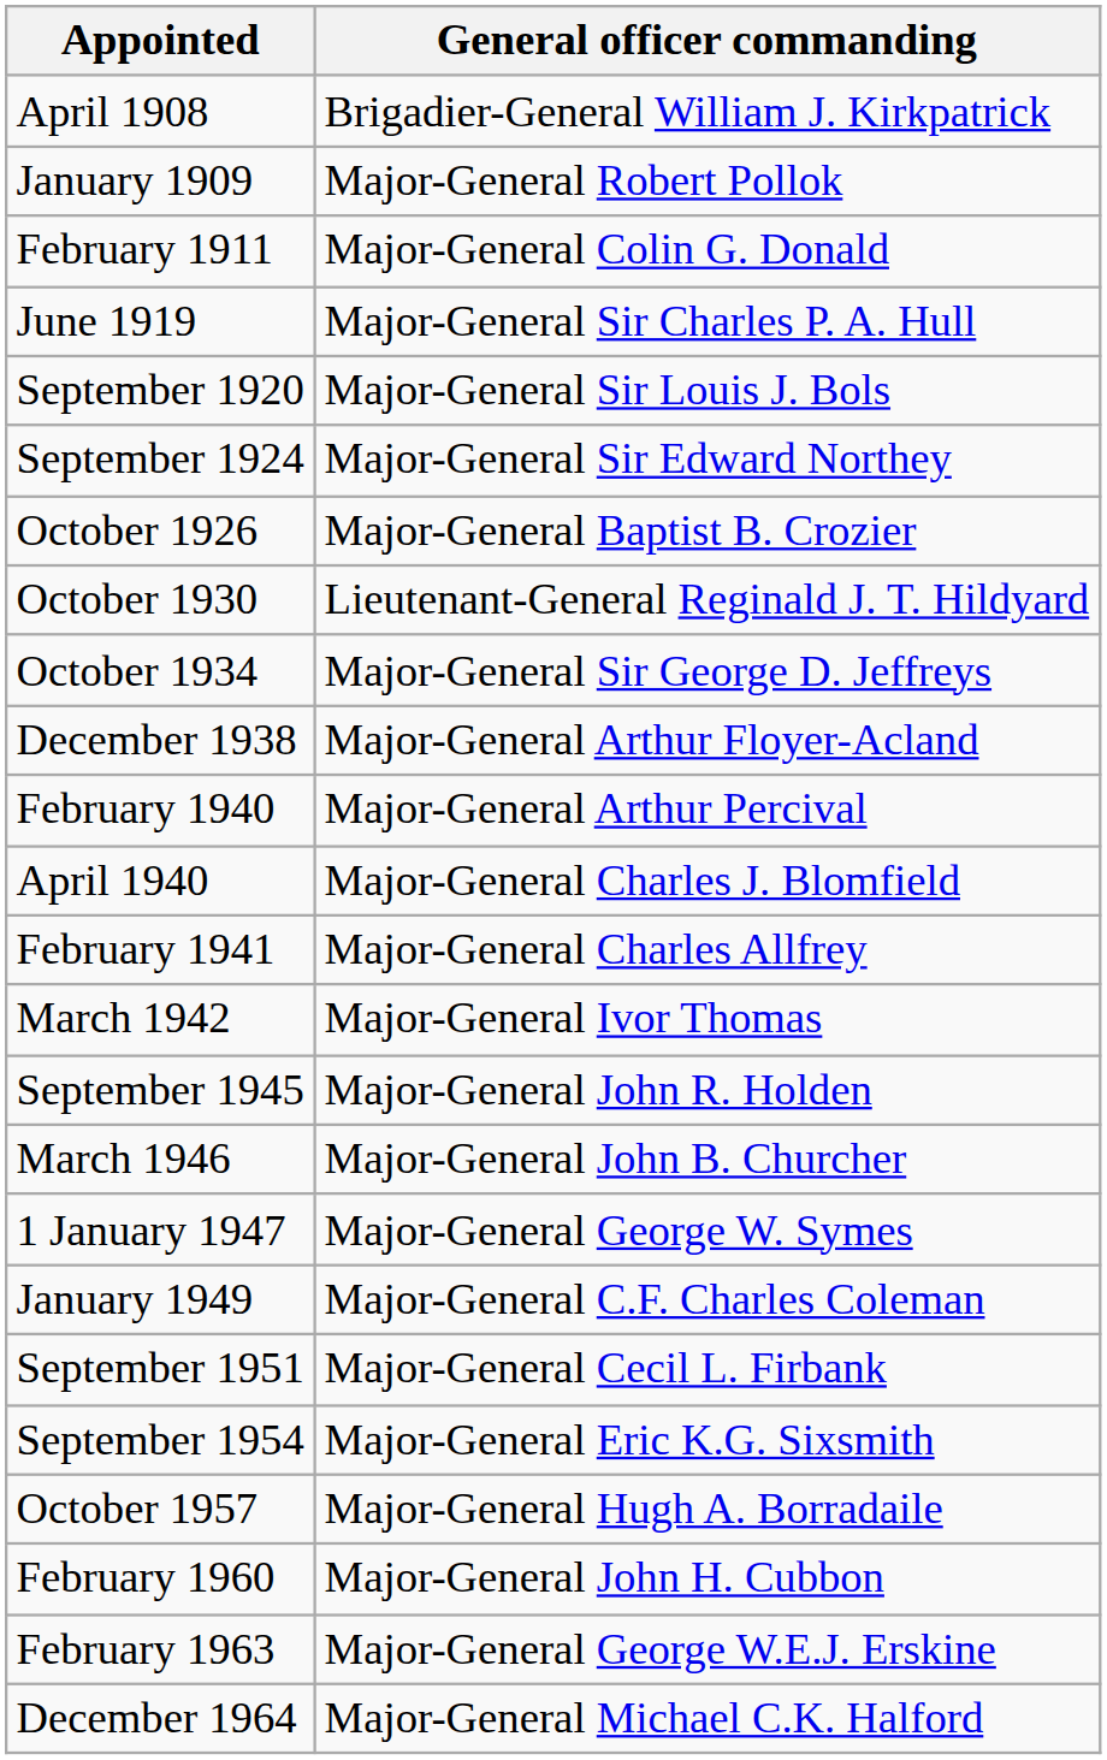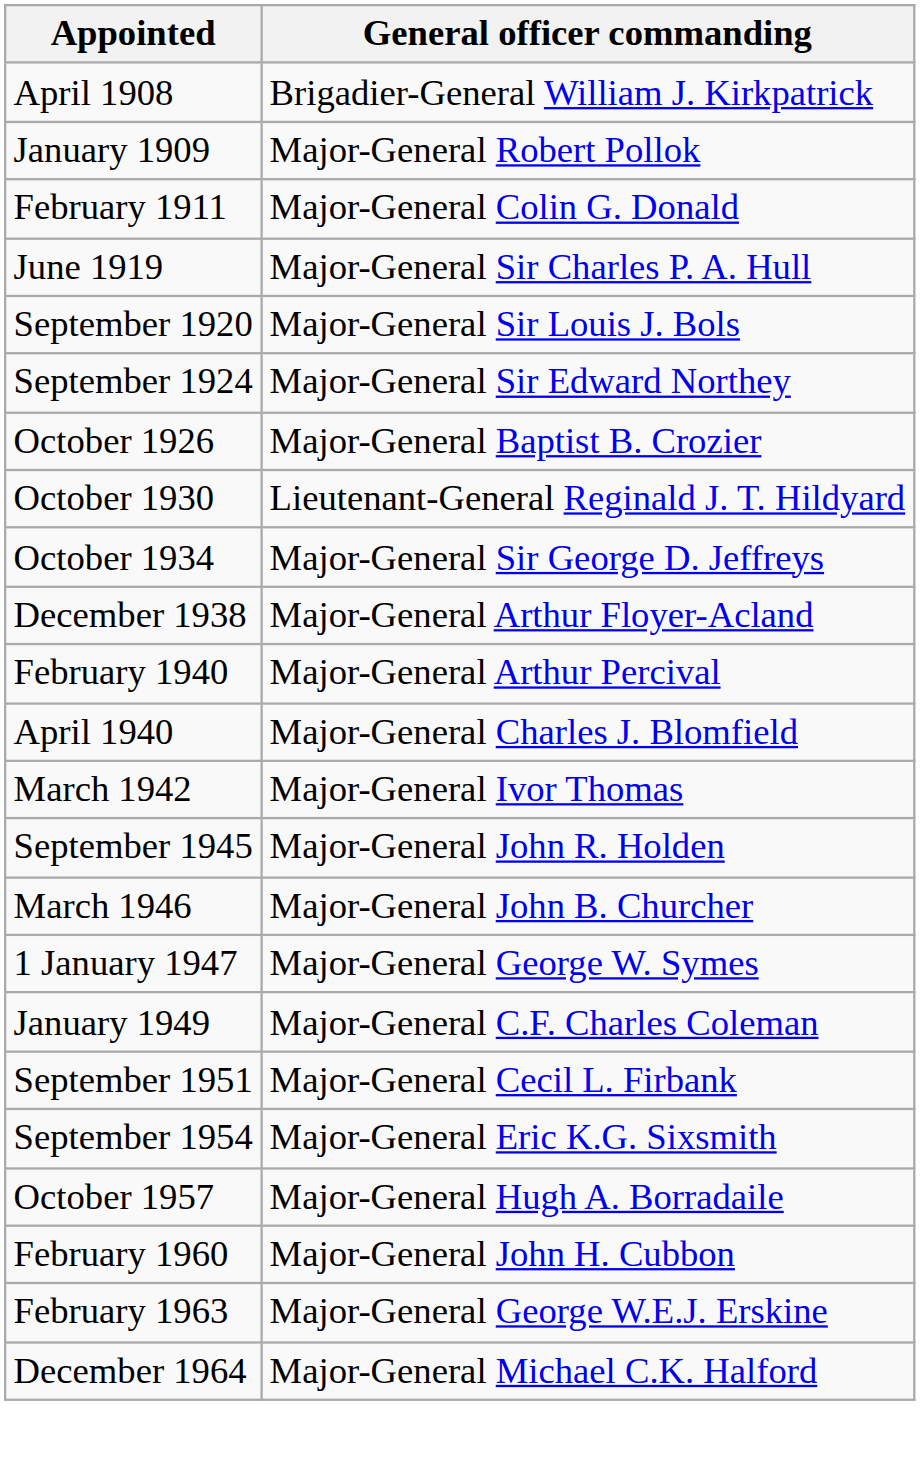 <table class="wikitable" style="text-align: left; border-spacing: 2px; border: 1px solid darkgray;">
 <tr>
 <th>Appointed</th>
 <th>General officer commanding</th>
 </tr>
 <tr>
 <td>April 1908</td>
 <td>Brigadier-General <a href='#'>William J. Kirkpatrick</a></td>
 </tr>
 <tr>
 <td>January 1909</td>
 <td>Major-General <a href='#'>Robert Pollok</a></td>
 </tr>
 <tr>
 <td>February 1911</td>
 <td>Major-General <a href='#'>Colin G. Donald</a></td>
 </tr>
 <tr>
 <td>June 1919</td>
 <td>Major-General <a href='#'>Sir Charles P. A. Hull</a></td>
 </tr>
 <tr>
 <td>September 1920</td>
 <td>Major-General <a href='#'>Sir Louis J. Bols</a></td>
 </tr>
 <tr>
 <td>September 1924</td>
 <td>Major-General <a href='#'>Sir Edward Northey</a></td>
 </tr>
 <tr>
 <td>October 1926</td>
 <td>Major-General <a href='#'>Baptist B. Crozier</a></td>
 </tr>
 <tr>
 <td>October 1930</td>
 <td>Lieutenant-General <a href='#'>Reginald J. T. Hildyard</a></td>
 </tr>
 <tr>
 <td>October 1934</td>
 <td>Major-General <a href='#'>Sir George D. Jeffreys</a></td>
 </tr>
 <tr>
 <td>December 1938</td>
 <td>Major-General <a href='#'>Arthur Floyer-Acland</a></td>
 </tr>
 <tr>
 <td>February 1940</td>
 <td>Major-General <a href='#'>Arthur Percival</a></td>
 </tr>
 <tr>
 <td>April 1940</td>
 <td>Major-General <a href='#'>Charles J. Blomfield</a></td>
 </tr>
 <tr>
-<td>February 1941</td>
-<td>Major-General <a href='#'>Charles Allfrey</a></td>
-</tr>
-<tr>
 <td>March 1942</td>
 <td>Major-General <a href='#'>Ivor Thomas</a></td>
 </tr>
 <tr>
 <td>September 1945</td>
 <td>Major-General <a href='#'>John R. Holden</a></td>
 </tr>
 <tr>
 <td>March 1946</td>
 <td>Major-General <a href='#'>John B. Churcher</a></td>
 </tr>
 <tr>
 <td>1 January 1947</td>
 <td>Major-General <a href='#'>George W. Symes</a></td>
 </tr>
 <tr>
 <td>January 1949</td>
 <td>Major-General <a href='#'>C.F. Charles Coleman</a></td>
 </tr>
 <tr>
 <td>September 1951</td>
 <td>Major-General <a href='#'>Cecil L. Firbank</a></td>
 </tr>
 <tr>
 <td>September 1954</td>
 <td>Major-General <a href='#'>Eric K.G. Sixsmith</a></td>
 </tr>
 <tr>
 <td>October 1957</td>
 <td>Major-General <a href='#'>Hugh A. Borradaile</a></td>
 </tr>
 <tr>
 <td>February 1960</td>
 <td>Major-General <a href='#'>John H. Cubbon</a></td>
 </tr>
 <tr>
 <td>February 1963</td>
 <td>Major-General <a href='#'>George W.E.J. Erskine</a></td>
 </tr>
 <tr>
 <td>December 1964</td>
 <td>Major-General <a href='#'>Michael C.K. Halford</a></td>
 </tr>
 </table>
